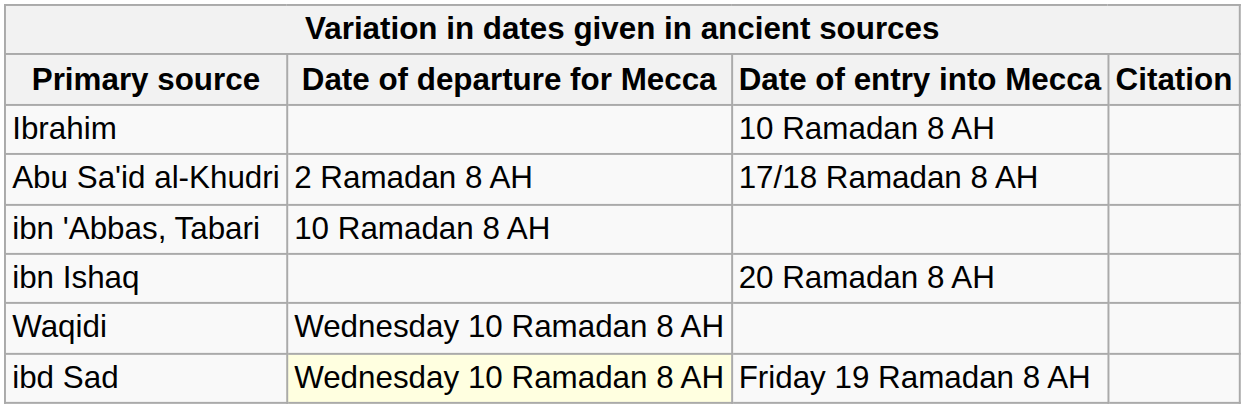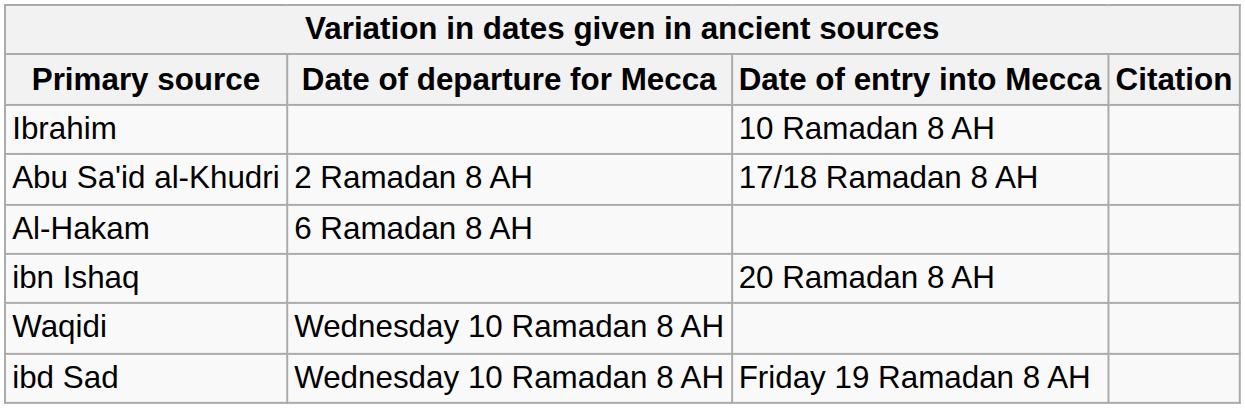 <table class="wikitable mw-collapsible">
 <tr valign=top>
 <th colspan=4 align=center>Variation in dates given in ancient sources</th>
 </tr>
 <tr valign=top>
 <th>Primary source</th>
 <th>Date of departure for Mecca</th>
 <th>Date of entry into Mecca</th>
 <th>Citation</th>
 </tr>
 <tr valign=top>
 <td>Ibrahim</td>
 <td></td>
 <td>10 Ramadan 8 AH</td>
 <td></td>
 </tr>
 <tr valign=top>
 <td>Abu Sa'id al-Khudri</td>
 <td>2 Ramadan 8 AH</td>
 <td>17/18 Ramadan 8 AH</td>
 <td></td>
 </tr>
 <tr valign=top>
-<td>ibn 'Abbas, Tabari</td>
-<td>10 Ramadan 8 AH</td>
+<td>Al-Hakam</td>
+<td>6 Ramadan 8 AH</td>
 <td></td>
 <td></td>
 </tr>
 <tr valign=top>
 <td>ibn Ishaq</td>
 <td></td>
 <td>20 Ramadan 8 AH</td>
 <td></td>
 </tr>
 <tr valign=top>
 <td>Waqidi</td>
 <td>Wednesday 10 Ramadan 8 AH</td>
 <td></td>
 <td></td>
 </tr>
 <tr valign=top>
 <td>ibd Sad</td>
-<td style="background: lightyellow;">Wednesday 10 Ramadan 8 AH</td>
+<td>Wednesday 10 Ramadan 8 AH</td>
 <td>Friday 19 Ramadan 8 AH</td>
 <td></td>
 </tr>
 </table>
